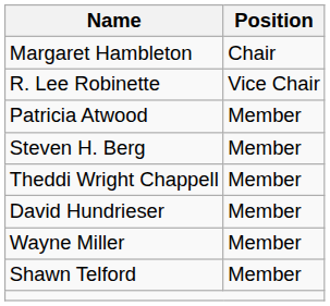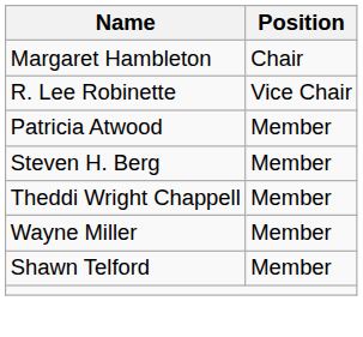 <table class="wikitable">
 <tr>
 <th>Name</th>
 <th>Position</th>
 </tr>
 <tr>
 <td>Margaret Hambleton</td>
 <td>Chair</td>
 </tr>
 <tr>
 <td>R. Lee Robinette</td>
 <td>Vice Chair</td>
 </tr>
 <tr>
 <td>Patricia Atwood</td>
 <td>Member</td>
 </tr>
 <tr>
 <td>Steven H. Berg</td>
 <td>Member</td>
 </tr>
 <tr>
 <td>Theddi Wright Chappell</td>
 <td>Member</td>
 </tr>
 <tr>
-<td>David Hundrieser</td>
-<td>Member</td>
-</tr>
-<tr>
 <td>Wayne Miller</td>
 <td>Member</td>
 </tr>
 <tr>
 <td>Shawn Telford</td>
 <td>Member</td>
 </tr>
 <tr>
 <td colspan="2" style="text-align:center;"><small></small></td>
 </tr>
 </table>
